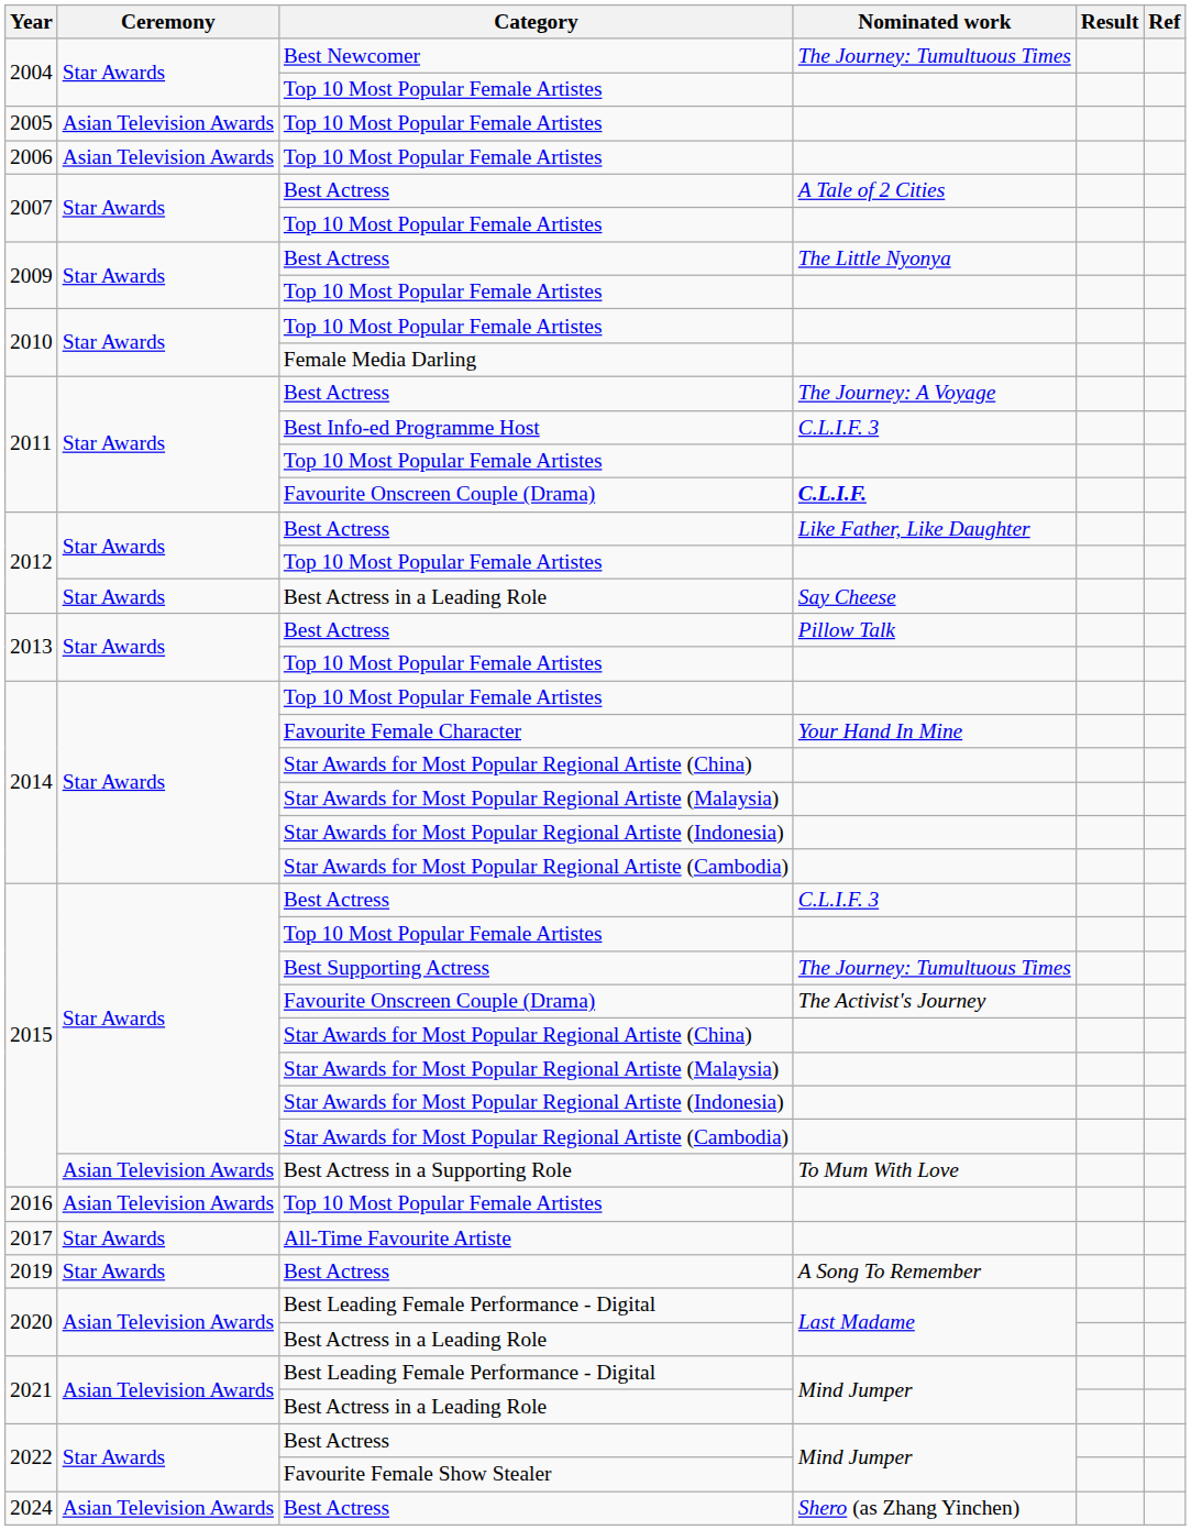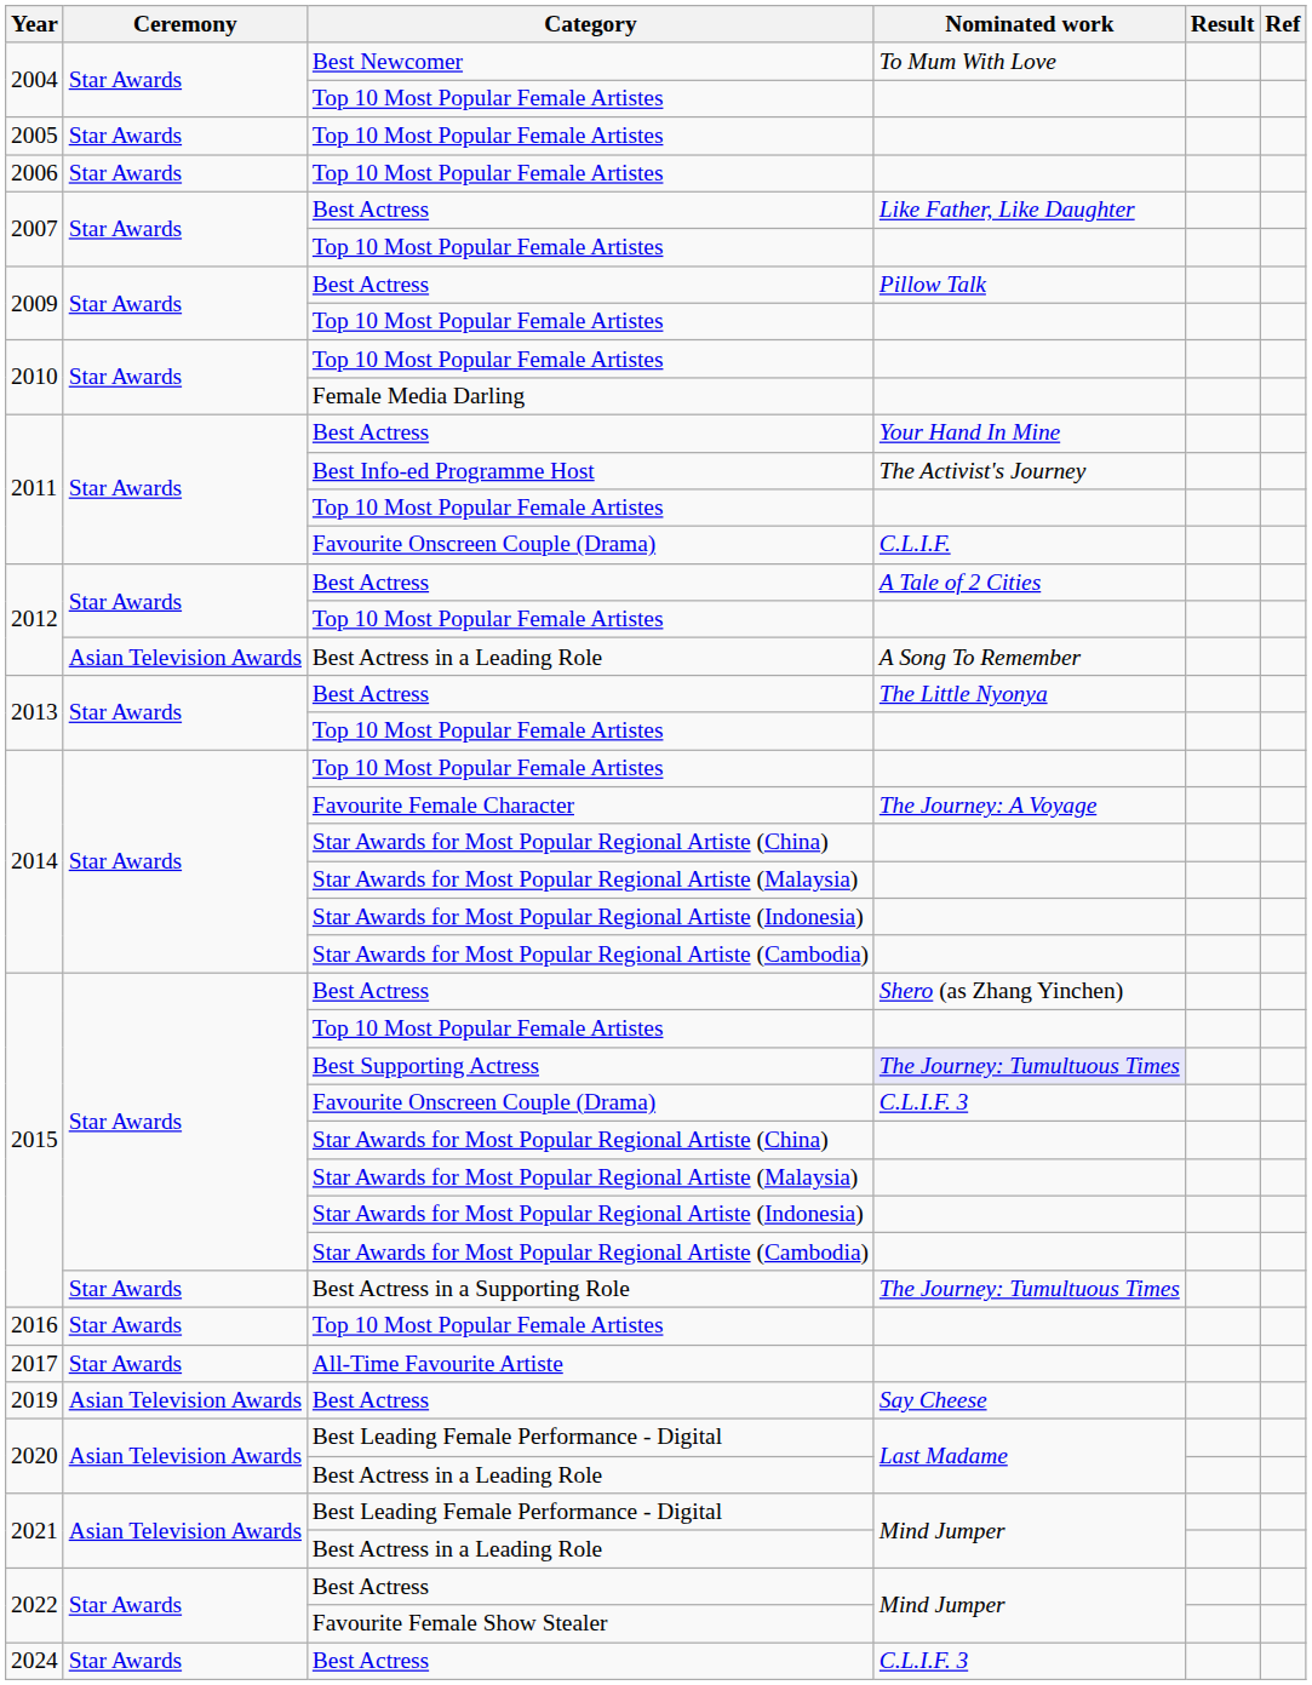 <table class="wikitable sortable">
 <tr>
 <th>Year</th>
 <th>Ceremony</th>
 <th>Category</th>
 <th>Nominated work</th>
 <th>Result</th>
 <th class="unsortable">Ref</th>
 </tr>
 <tr>
 <td rowspan="2">2004</td>
 <td rowspan="2"><a href='#'>Star Awards</a></td>
 <td><a href='#'>Best Newcomer</a></td>
-<td><em><a href='#'>The Journey: Tumultuous Times</a></em> </td>
+<td><em>To Mum With Love</em></td>
 <td></td>
 <td></td>
 </tr>
 <tr>
 <td><a href='#'>Top 10 Most Popular Female Artistes</a></td>
 <td></td>
 <td></td>
 <td></td>
 </tr>
 <tr>
 <td>2005</td>
-<td><a href='#'>Asian Television Awards</a></td>
+<td><a href='#'>Star Awards</a></td>
 <td><a href='#'>Top 10 Most Popular Female Artistes</a></td>
 <td></td>
 <td></td>
 <td></td>
 </tr>
 <tr>
 <td>2006</td>
-<td><a href='#'>Asian Television Awards</a></td>
+<td><a href='#'>Star Awards</a></td>
 <td><a href='#'>Top 10 Most Popular Female Artistes</a></td>
 <td></td>
 <td></td>
 <td></td>
 </tr>
 <tr>
 <td rowspan="2">2007</td>
 <td rowspan="2"><a href='#'>Star Awards</a></td>
 <td><a href='#'>Best Actress</a></td>
-<td><em><a href='#'>A Tale of 2 Cities</a></em> </td>
+<td><em><a href='#'>Like Father, Like Daughter</a></em> </td>
 <td></td>
 <td></td>
 </tr>
 <tr>
 <td><a href='#'>Top 10 Most Popular Female Artistes</a></td>
 <td></td>
 <td></td>
 <td></td>
 </tr>
 <tr>
 <td rowspan="2">2009</td>
 <td rowspan="2"><a href='#'>Star Awards</a></td>
 <td><a href='#'>Best Actress</a></td>
-<td><em><a href='#'>The Little Nyonya</a></em> </td>
+<td><em><a href='#'>Pillow Talk</a></em> </td>
 <td></td>
 <td></td>
 </tr>
 <tr>
 <td><a href='#'>Top 10 Most Popular Female Artistes</a></td>
 <td></td>
 <td></td>
 <td></td>
 </tr>
 <tr>
 <td rowspan="2">2010</td>
 <td rowspan="2"><a href='#'>Star Awards</a></td>
 <td><a href='#'>Top 10 Most Popular Female Artistes</a></td>
 <td></td>
 <td></td>
 <td></td>
 </tr>
 <tr>
 <td>Female Media Darling</td>
 <td></td>
 <td></td>
 <td></td>
 </tr>
 <tr>
 <td rowspan="4">2011</td>
 <td rowspan="4"><a href='#'>Star Awards</a></td>
 <td><a href='#'>Best Actress</a></td>
-<td><em><a href='#'>The Journey: A Voyage</a></em> </td>
+<td><em><a href='#'>Your Hand In Mine</a></em> </td>
 <td></td>
 <td></td>
 </tr>
 <tr>
 <td><a href='#'>Best Info-ed Programme Host</a></td>
-<td><em><a href='#'>C.L.I.F. 3</a></em> </td>
+<td><em>The Activist's Journey</em></td>
 <td></td>
 <td></td>
 </tr>
 <tr>
 <td><a href='#'>Top 10 Most Popular Female Artistes</a></td>
 <td></td>
 <td></td>
 <td></td>
 </tr>
 <tr>
 <td><a href='#'>Favourite Onscreen Couple (Drama)</a></td>
-<td><strong><em><a href='#'>C.L.I.F.</a></em> </strong></td>
+<td><em><a href='#'>C.L.I.F.</a></em> </td>
 <td></td>
 <td></td>
 </tr>
 <tr>
 <td rowspan="3">2012</td>
 <td rowspan="2"><a href='#'>Star Awards</a></td>
 <td><a href='#'>Best Actress</a></td>
-<td><em><a href='#'>Like Father, Like Daughter</a></em> </td>
+<td><em><a href='#'>A Tale of 2 Cities</a></em> </td>
 <td></td>
 <td></td>
 </tr>
 <tr>
 <td><a href='#'>Top 10 Most Popular Female Artistes</a></td>
 <td></td>
 <td></td>
 <td></td>
 </tr>
 <tr>
-<td><a href='#'>Star Awards</a></td>
+<td><a href='#'>Asian Television Awards</a></td>
 <td>Best Actress in a Leading Role</td>
-<td><em><a href='#'>Say Cheese</a> </em> </td>
+<td><em>A Song To Remember</em> </td>
 <td></td>
 <td></td>
 </tr>
 <tr>
 <td rowspan="2">2013</td>
 <td rowspan="2"><a href='#'>Star Awards</a></td>
 <td><a href='#'>Best Actress</a></td>
-<td><em><a href='#'>Pillow Talk</a></em> </td>
+<td><em><a href='#'>The Little Nyonya</a></em> </td>
 <td></td>
 <td></td>
 </tr>
 <tr>
 <td><a href='#'>Top 10 Most Popular Female Artistes</a></td>
 <td></td>
 <td></td>
 <td></td>
 </tr>
 <tr>
 <td rowspan="6">2014</td>
 <td rowspan="6"><a href='#'>Star Awards</a></td>
 <td><a href='#'>Top 10 Most Popular Female Artistes</a></td>
 <td></td>
 <td></td>
 <td></td>
 </tr>
 <tr>
 <td><a href='#'>Favourite Female Character</a></td>
-<td><em><a href='#'>Your Hand In Mine</a></em> </td>
+<td><em><a href='#'>The Journey: A Voyage</a></em> </td>
 <td></td>
 <td></td>
 </tr>
 <tr>
 <td><a href='#'>Star Awards for Most Popular Regional Artiste</a> (<a href='#'>China</a>)</td>
 <td></td>
 <td></td>
 <td></td>
 </tr>
 <tr>
 <td><a href='#'>Star Awards for Most Popular Regional Artiste</a> (<a href='#'>Malaysia</a>)</td>
 <td></td>
 <td></td>
 <td></td>
 </tr>
 <tr>
 <td><a href='#'>Star Awards for Most Popular Regional Artiste</a> (<a href='#'>Indonesia</a>)</td>
 <td></td>
 <td></td>
 <td></td>
 </tr>
 <tr>
 <td><a href='#'>Star Awards for Most Popular Regional Artiste</a> (<a href='#'>Cambodia</a>)</td>
 <td></td>
 <td></td>
 <td></td>
 </tr>
 <tr>
 <td rowspan="9">2015</td>
 <td rowspan="8"><a href='#'>Star Awards</a></td>
 <td><a href='#'>Best Actress</a></td>
-<td><em><a href='#'>C.L.I.F. 3</a></em>  </td>
+<td><a href='#'><em>Shero</em></a> (as Zhang Yinchen)</td>
 <td></td>
 <td></td>
 </tr>
 <tr>
 <td><a href='#'>Top 10 Most Popular Female Artistes</a></td>
 <td></td>
 <td></td>
 <td></td>
 </tr>
 <tr>
 <td><a href='#'>Best Supporting Actress</a></td>
-<td><em><a href='#'>The Journey: Tumultuous Times</a></em> </td>
+<td style="background: lavender;"><em><a href='#'>The Journey: Tumultuous Times</a></em> </td>
 <td></td>
 <td></td>
 </tr>
 <tr>
 <td><a href='#'>Favourite Onscreen Couple (Drama)</a></td>
-<td><em>The Activist's Journey</em></td>
+<td><em><a href='#'>C.L.I.F. 3</a></em> </td>
 <td></td>
 <td></td>
 </tr>
 <tr>
 <td><a href='#'>Star Awards for Most Popular Regional Artiste</a> (<a href='#'>China</a>)</td>
 <td></td>
 <td></td>
 <td></td>
 </tr>
 <tr>
 <td><a href='#'>Star Awards for Most Popular Regional Artiste</a> (<a href='#'>Malaysia</a>)</td>
 <td></td>
 <td></td>
 <td></td>
 </tr>
 <tr>
 <td><a href='#'>Star Awards for Most Popular Regional Artiste</a> (<a href='#'>Indonesia</a>)</td>
 <td></td>
 <td></td>
 <td></td>
 </tr>
 <tr>
 <td><a href='#'>Star Awards for Most Popular Regional Artiste</a> (<a href='#'>Cambodia</a>)</td>
 <td></td>
 <td></td>
 <td></td>
 </tr>
 <tr>
-<td><a href='#'>Asian Television Awards</a></td>
+<td><a href='#'>Star Awards</a></td>
 <td>Best Actress in a Supporting Role</td>
-<td><em>To Mum With Love</em></td>
+<td><em><a href='#'>The Journey: Tumultuous Times</a></em> </td>
 <td></td>
 <td></td>
 </tr>
 <tr>
 <td>2016</td>
-<td><a href='#'>Asian Television Awards</a></td>
+<td><a href='#'>Star Awards</a></td>
 <td><a href='#'>Top 10 Most Popular Female Artistes</a></td>
 <td></td>
 <td></td>
 <td></td>
 </tr>
 <tr>
 <td>2017</td>
 <td><a href='#'>Star Awards</a></td>
 <td><a href='#'>All-Time Favourite Artiste</a></td>
 <td></td>
 <td></td>
 <td></td>
 </tr>
 <tr>
 <td>2019</td>
-<td><a href='#'>Star Awards</a></td>
+<td><a href='#'>Asian Television Awards</a></td>
 <td><a href='#'>Best Actress</a></td>
-<td><em>A Song To Remember</em> </td>
+<td><em><a href='#'>Say Cheese</a> </em> </td>
 <td></td>
 <td></td>
 </tr>
 <tr>
 <td rowspan="2">2020</td>
 <td rowspan="2"><a href='#'>Asian Television Awards</a></td>
 <td>Best Leading Female Performance - Digital</td>
 <td rowspan="2"><em><a href='#'>Last Madame</a></em> </td>
 <td></td>
 <td></td>
 </tr>
 <tr>
 <td>Best Actress in a Leading Role</td>
 <td></td>
 <td></td>
 </tr>
 <tr>
 <td rowspan="2">2021</td>
 <td rowspan="2"><a href='#'>Asian Television Awards</a></td>
 <td>Best Leading Female Performance - Digital</td>
 <td rowspan="2"><em>Mind Jumper</em> </td>
 <td></td>
 <td></td>
 </tr>
 <tr>
 <td>Best Actress in a Leading Role</td>
 <td></td>
 <td></td>
 </tr>
 <tr>
 <td rowspan="2">2022</td>
 <td rowspan="2"><a href='#'>Star Awards</a></td>
 <td>Best Actress</td>
 <td rowspan="2"><em>Mind Jumper</em> </td>
 <td></td>
 <td></td>
 </tr>
 <tr>
 <td>Favourite Female Show Stealer</td>
 <td></td>
 <td></td>
 </tr>
 <tr>
 <td>2024</td>
-<td><a href='#'>Asian Television Awards</a></td>
+<td><a href='#'>Star Awards</a></td>
 <td><a href='#'>Best Actress</a></td>
-<td><a href='#'><em>Shero</em></a> (as Zhang Yinchen)</td>
+<td><em><a href='#'>C.L.I.F. 3</a></em>  </td>
 <td></td>
 <td></td>
 </tr>
 </table>
